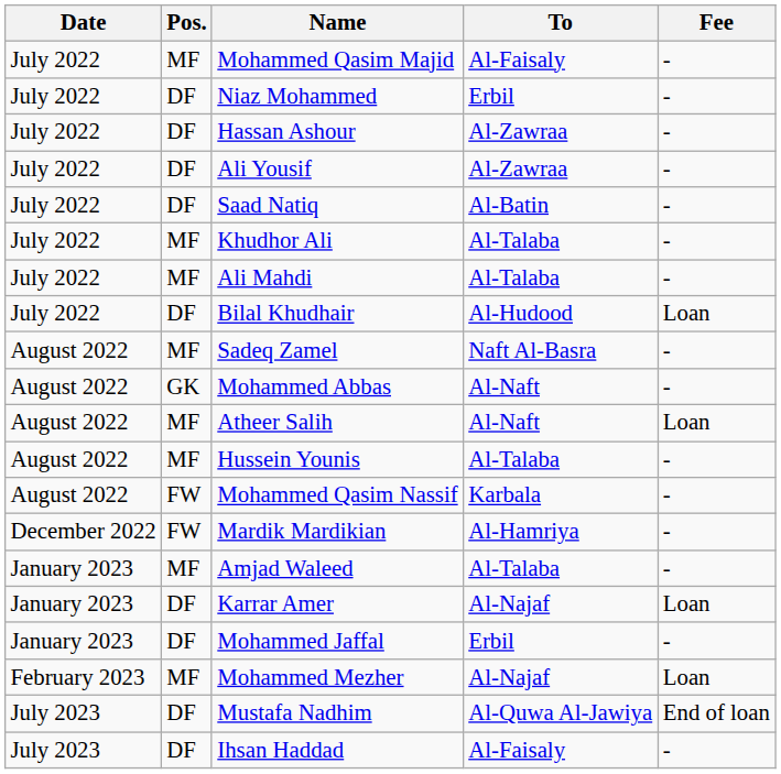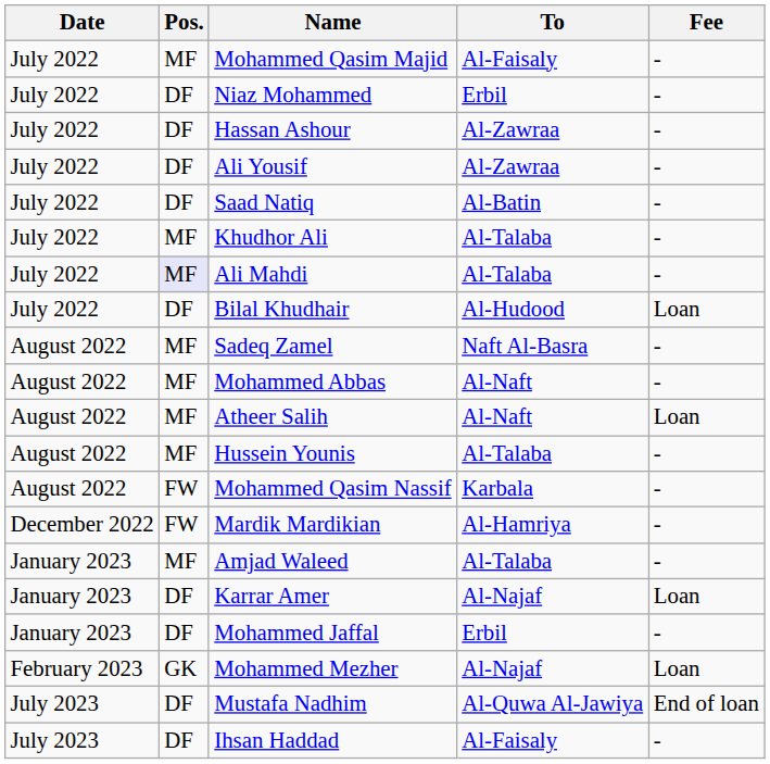 <table class="wikitable">
 <tr>
 <th>Date</th>
 <th>Pos.</th>
 <th>Name</th>
 <th>To</th>
 <th>Fee</th>
 </tr>
 <tr>
 <td>July 2022</td>
 <td>MF</td>
 <td> <a href='#'>Mohammed Qasim Majid</a></td>
 <td> <a href='#'>Al-Faisaly</a></td>
 <td>-</td>
 </tr>
 <tr>
 <td>July 2022</td>
 <td>DF</td>
 <td> <a href='#'>Niaz Mohammed</a></td>
 <td> <a href='#'>Erbil</a></td>
 <td>-</td>
 </tr>
 <tr>
 <td>July 2022</td>
 <td>DF</td>
 <td> <a href='#'>Hassan Ashour</a></td>
 <td> <a href='#'>Al-Zawraa</a></td>
 <td>-</td>
 </tr>
 <tr>
 <td>July 2022</td>
 <td>DF</td>
 <td> <a href='#'>Ali Yousif</a></td>
 <td> <a href='#'>Al-Zawraa</a></td>
 <td>-</td>
 </tr>
 <tr>
 <td>July 2022</td>
 <td>DF</td>
 <td> <a href='#'>Saad Natiq</a></td>
 <td> <a href='#'>Al-Batin</a></td>
 <td>-</td>
 </tr>
 <tr>
 <td>July 2022</td>
 <td>MF</td>
 <td> <a href='#'>Khudhor Ali</a></td>
 <td> <a href='#'>Al-Talaba</a></td>
 <td>-</td>
 </tr>
 <tr>
 <td>July 2022</td>
-<td>MF</td>
+<td style="background: lavender;">MF</td>
 <td> <a href='#'>Ali Mahdi</a></td>
 <td> <a href='#'>Al-Talaba</a></td>
 <td>-</td>
 </tr>
 <tr>
 <td>July 2022</td>
 <td>DF</td>
 <td> <a href='#'>Bilal Khudhair</a></td>
 <td> <a href='#'>Al-Hudood</a></td>
 <td>Loan</td>
 </tr>
 <tr>
 <td>August 2022</td>
 <td>MF</td>
 <td> <a href='#'>Sadeq Zamel</a></td>
 <td> <a href='#'>Naft Al-Basra</a></td>
 <td>-</td>
 </tr>
 <tr>
 <td>August 2022</td>
-<td>GK</td>
+<td>MF</td>
 <td> <a href='#'>Mohammed Abbas</a></td>
 <td> <a href='#'>Al-Naft</a></td>
 <td>-</td>
 </tr>
 <tr>
 <td>August 2022</td>
 <td>MF</td>
 <td> <a href='#'>Atheer Salih</a></td>
 <td> <a href='#'>Al-Naft</a></td>
 <td>Loan</td>
 </tr>
 <tr>
 <td>August 2022</td>
 <td>MF</td>
 <td> <a href='#'>Hussein Younis</a></td>
 <td> <a href='#'>Al-Talaba</a></td>
 <td>-</td>
 </tr>
 <tr>
 <td>August 2022</td>
 <td>FW</td>
 <td> <a href='#'>Mohammed Qasim Nassif</a></td>
 <td> <a href='#'>Karbala</a></td>
 <td>-</td>
 </tr>
 <tr>
 <td>December 2022</td>
 <td>FW</td>
 <td> <a href='#'>Mardik Mardikian</a></td>
 <td> <a href='#'>Al-Hamriya</a></td>
 <td>-</td>
 </tr>
 <tr>
 <td>January 2023</td>
 <td>MF</td>
 <td> <a href='#'>Amjad Waleed</a></td>
 <td> <a href='#'>Al-Talaba</a></td>
 <td>-</td>
 </tr>
 <tr>
 <td>January 2023</td>
 <td>DF</td>
 <td> <a href='#'>Karrar Amer</a></td>
 <td> <a href='#'>Al-Najaf</a></td>
 <td>Loan</td>
 </tr>
 <tr>
 <td>January 2023</td>
 <td>DF</td>
 <td> <a href='#'>Mohammed Jaffal</a></td>
 <td> <a href='#'>Erbil</a></td>
 <td>-</td>
 </tr>
 <tr>
 <td>February 2023</td>
-<td>MF</td>
+<td>GK</td>
 <td> <a href='#'>Mohammed Mezher</a></td>
 <td> <a href='#'>Al-Najaf</a></td>
 <td>Loan</td>
 </tr>
 <tr>
 <td>July 2023</td>
 <td>DF</td>
 <td> <a href='#'>Mustafa Nadhim</a></td>
 <td> <a href='#'>Al-Quwa Al-Jawiya</a></td>
 <td>End of loan</td>
 </tr>
 <tr>
 <td>July 2023</td>
 <td>DF</td>
 <td> <a href='#'>Ihsan Haddad</a></td>
 <td> <a href='#'>Al-Faisaly</a></td>
 <td>-</td>
 </tr>
 </table>
